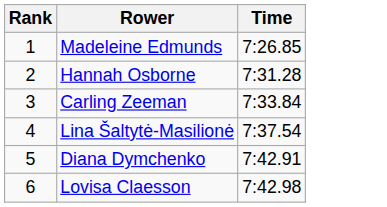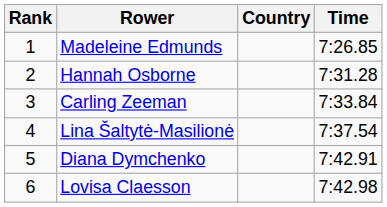 <table class="wikitable" style="text-align:center">
 <tr>
 <th>Rank</th>
 <th>Rower</th>
+<th>Country</th>
 <th>Time</th>
 </tr>
 <tr>
 <td>1</td>
 <td align="left"><a href='#'>Madeleine Edmunds</a></td>
+<td align="left"></td>
 <td>7:26.85</td>
 </tr>
 <tr>
 <td>2</td>
 <td align="left"><a href='#'>Hannah Osborne</a></td>
+<td align="left"></td>
 <td>7:31.28</td>
 </tr>
 <tr>
 <td>3</td>
 <td align="left"><a href='#'>Carling Zeeman</a></td>
+<td align="left"></td>
 <td>7:33.84</td>
 </tr>
 <tr>
 <td>4</td>
 <td align="left"><a href='#'>Lina Šaltytė-Masilionė</a></td>
+<td align="left"></td>
 <td>7:37.54</td>
 </tr>
 <tr>
 <td>5</td>
 <td align="left"><a href='#'>Diana Dymchenko</a></td>
+<td align="left"></td>
 <td>7:42.91</td>
 </tr>
 <tr>
 <td>6</td>
 <td align="left"><a href='#'>Lovisa Claesson</a></td>
+<td align="left"></td>
 <td>7:42.98</td>
 </tr>
 </table>
